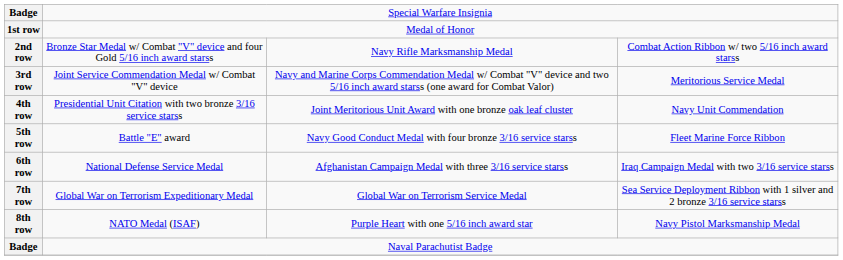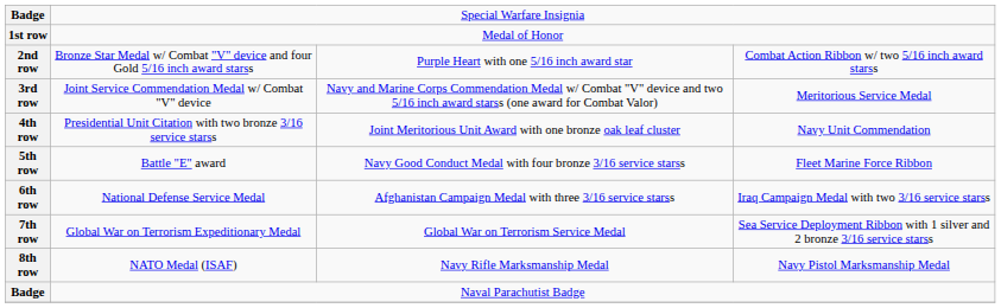 <table class="wikitable" style="margin:1em auto; text-align:center;">
 <tr>
 <th>Badge</th>
 <td colspan="3"><a href='#'>Special Warfare Insignia</a></td>
 </tr>
 <tr>
 <th>1st row</th>
 <td colspan="3"><a href='#'>Medal of Honor</a></td>
 </tr>
 <tr>
 <th>2nd row</th>
 <td><a href='#'>Bronze Star Medal</a> w/ Combat <a href='#'>"V" device</a> and four Gold <a href='#'>5/16 inch award stars</a>s</td>
-<td><a href='#'>Navy Rifle Marksmanship Medal</a></td>
+<td><a href='#'>Purple Heart</a> with one <a href='#'>5/16 inch award star</a></td>
 <td><a href='#'>Combat Action Ribbon</a> w/ two <a href='#'>5/16 inch award stars</a>s</td>
 </tr>
 <tr>
 <th>3rd row</th>
 <td><a href='#'>Joint Service Commendation Medal</a> w/ Combat "V" device</td>
 <td><a href='#'>Navy and Marine Corps Commendation Medal</a> w/ Combat "V" device and two <a href='#'>5/16 inch award stars</a>s (one award for Combat Valor)</td>
 <td><a href='#'>Meritorious Service Medal</a></td>
 </tr>
 <tr>
 <th>4th row</th>
 <td><a href='#'>Presidential Unit Citation</a> with two bronze <a href='#'>3/16 service stars</a>s</td>
 <td><a href='#'>Joint Meritorious Unit Award</a> with one bronze <a href='#'>oak leaf cluster</a></td>
 <td><a href='#'>Navy Unit Commendation</a></td>
 </tr>
 <tr>
 <th>5th row</th>
 <td><a href='#'>Battle "E"</a> award</td>
 <td><a href='#'>Navy Good Conduct Medal</a> with four bronze <a href='#'>3/16 service stars</a>s</td>
 <td><a href='#'>Fleet Marine Force Ribbon</a></td>
 </tr>
 <tr>
 <th>6th row</th>
 <td><a href='#'>National Defense Service Medal</a></td>
 <td><a href='#'>Afghanistan Campaign Medal</a> with three <a href='#'>3/16 service stars</a>s</td>
 <td><a href='#'>Iraq Campaign Medal</a> with two <a href='#'>3/16 service stars</a>s</td>
 </tr>
 <tr>
 <th>7th row</th>
 <td><a href='#'>Global War on Terrorism Expeditionary Medal</a></td>
 <td><a href='#'>Global War on Terrorism Service Medal</a></td>
 <td><a href='#'>Sea Service Deployment Ribbon</a> with 1 silver and 2 bronze <a href='#'>3/16 service stars</a>s</td>
 </tr>
 <tr>
 <th>8th row</th>
 <td><a href='#'>NATO Medal</a> (<a href='#'>ISAF</a>)</td>
-<td><a href='#'>Purple Heart</a> with one <a href='#'>5/16 inch award star</a></td>
+<td><a href='#'>Navy Rifle Marksmanship Medal</a></td>
 <td><a href='#'>Navy Pistol Marksmanship Medal</a></td>
 </tr>
 <tr>
 <th>Badge</th>
 <td colspan="3"><a href='#'>Naval Parachutist Badge</a></td>
 </tr>
 <tr>
 </tr>
 </table>
